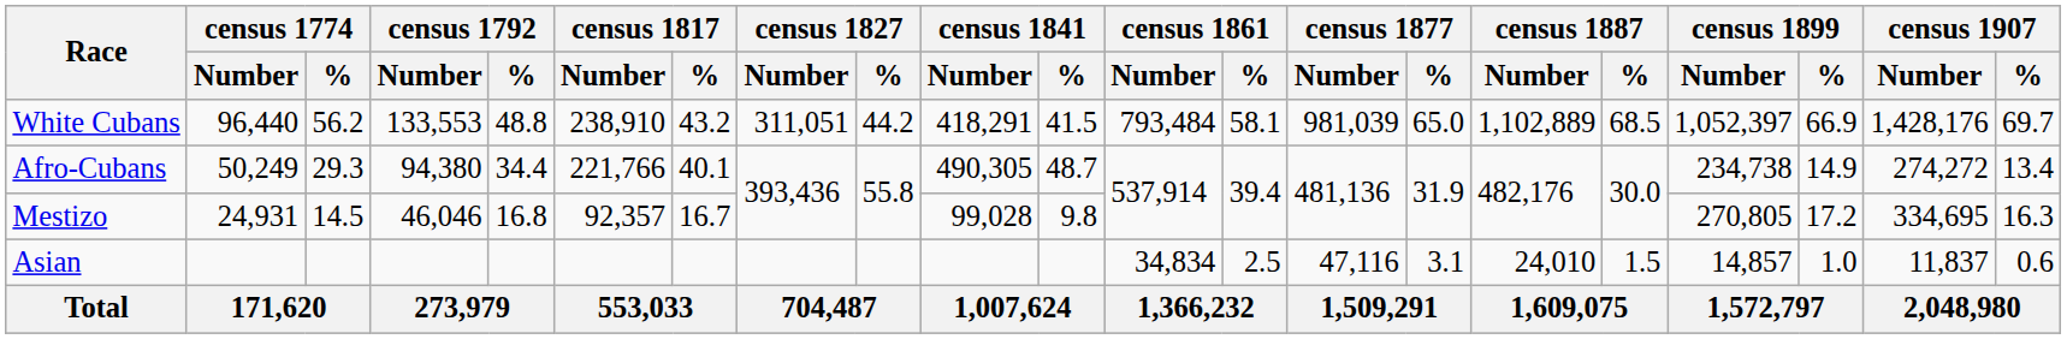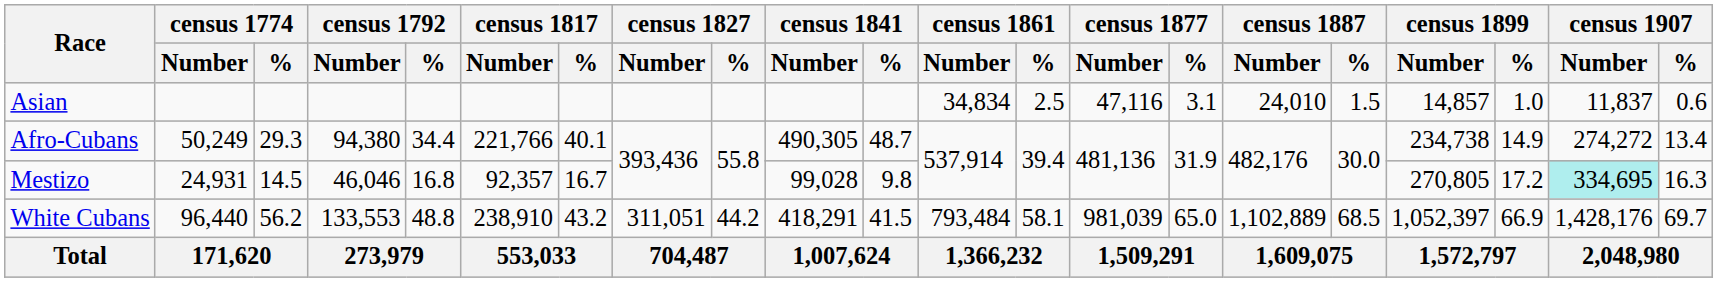 <table class="wikitable">
 <tr>
 <th rowspan="2">Race</th>
 <th colspan="2">census 1774</th>
 <th colspan="2">census 1792</th>
 <th colspan="2">census 1817</th>
 <th colspan="2">census 1827</th>
 <th colspan="2">census 1841</th>
 <th colspan="2">census 1861</th>
 <th colspan="2">census 1877</th>
 <th colspan="2">census 1887</th>
 <th colspan="2">census 1899</th>
 <th colspan="2">census 1907</th>
 </tr>
 <tr>
 <th>Number</th>
 <th>%</th>
 <th>Number</th>
 <th>%</th>
 <th>Number</th>
 <th>%</th>
 <th>Number</th>
 <th>%</th>
 <th>Number</th>
 <th>%</th>
 <th>Number</th>
 <th>%</th>
 <th>Number</th>
 <th>%</th>
 <th>Number</th>
 <th>%</th>
 <th>Number</th>
 <th>%</th>
 <th>Number</th>
 <th>%</th>
 </tr>
 <tr>
-<td><a href='#'>White Cubans</a></td>
-<td align="right">96,440</td>
-<td align="right">56.2</td>
-<td align="right">133,553</td>
-<td align="right">48.8</td>
-<td align="right">238,910</td>
-<td align="right">43.2</td>
-<td align="right">311,051</td>
-<td align="right">44.2</td>
-<td align="right">418,291</td>
-<td align="right">41.5</td>
-<td align="right">793,484</td>
-<td align="right">58.1</td>
-<td align="right">981,039</td>
-<td align="right">65.0</td>
-<td align="right">1,102,889</td>
-<td align="right">68.5</td>
-<td align="right">1,052,397</td>
-<td align="right">66.9</td>
-<td align="right">1,428,176</td>
-<td align="right">69.7</td>
+<td><a href='#'>Asian</a></td>
+<td></td>
+<td></td>
+<td></td>
+<td></td>
+<td></td>
+<td></td>
+<td></td>
+<td></td>
+<td></td>
+<td></td>
+<td align="right">34,834</td>
+<td align="right">2.5</td>
+<td align="right">47,116</td>
+<td align="right">3.1</td>
+<td align="right">24,010</td>
+<td align="right">1.5</td>
+<td align="right">14,857</td>
+<td align="right">1.0</td>
+<td align="right">11,837</td>
+<td align="right">0.6</td>
 </tr>
 <tr>
 <td><a href='#'>Afro-Cubans</a></td>
 <td align="right">50,249</td>
 <td align="right">29.3</td>
 <td align="right">94,380</td>
 <td align="right">34.4</td>
 <td align="right">221,766</td>
 <td align="right">40.1</td>
 <td rowspan="2">393,436</td>
 <td rowspan="2">55.8</td>
 <td align="right">490,305</td>
 <td align="right">48.7</td>
 <td rowspan="2">537,914</td>
 <td rowspan="2">39.4</td>
 <td rowspan="2">481,136</td>
 <td rowspan="2">31.9</td>
 <td rowspan="2">482,176</td>
 <td rowspan="2">30.0</td>
 <td align="right">234,738</td>
 <td align="right">14.9</td>
 <td align="right">274,272</td>
 <td align="right">13.4</td>
 </tr>
 <tr>
 <td><a href='#'>Mestizo</a></td>
 <td align="right">24,931</td>
 <td align="right">14.5</td>
 <td align="right">46,046</td>
 <td align="right">16.8</td>
 <td align="right">92,357</td>
 <td align="right">16.7</td>
 <td align="right">99,028</td>
 <td align="right">9.8</td>
 <td align="right">270,805</td>
 <td align="right">17.2</td>
-<td align="right">334,695</td>
+<td align="right" style="background: paleturquoise;">334,695</td>
 <td align="right">16.3</td>
 </tr>
 <tr>
-<td><a href='#'>Asian</a></td>
-<td></td>
-<td></td>
-<td></td>
-<td></td>
-<td></td>
-<td></td>
-<td></td>
-<td></td>
-<td></td>
-<td></td>
-<td align="right">34,834</td>
-<td align="right">2.5</td>
-<td align="right">47,116</td>
-<td align="right">3.1</td>
-<td align="right">24,010</td>
-<td align="right">1.5</td>
-<td align="right">14,857</td>
-<td align="right">1.0</td>
-<td align="right">11,837</td>
-<td align="right">0.6</td>
+<td><a href='#'>White Cubans</a></td>
+<td align="right">96,440</td>
+<td align="right">56.2</td>
+<td align="right">133,553</td>
+<td align="right">48.8</td>
+<td align="right">238,910</td>
+<td align="right">43.2</td>
+<td align="right">311,051</td>
+<td align="right">44.2</td>
+<td align="right">418,291</td>
+<td align="right">41.5</td>
+<td align="right">793,484</td>
+<td align="right">58.1</td>
+<td align="right">981,039</td>
+<td align="right">65.0</td>
+<td align="right">1,102,889</td>
+<td align="right">68.5</td>
+<td align="right">1,052,397</td>
+<td align="right">66.9</td>
+<td align="right">1,428,176</td>
+<td align="right">69.7</td>
 </tr>
 <tr>
 <th>Total</th>
 <th colspan="2">171,620</th>
 <th colspan="2">273,979</th>
 <th colspan="2">553,033</th>
 <th colspan="2">704,487</th>
 <th colspan="2">1,007,624</th>
 <th colspan="2">1,366,232</th>
 <th colspan="2">1,509,291</th>
 <th colspan="2">1,609,075</th>
 <th colspan="2">1,572,797</th>
 <th colspan="2">2,048,980</th>
 </tr>
 </table>
